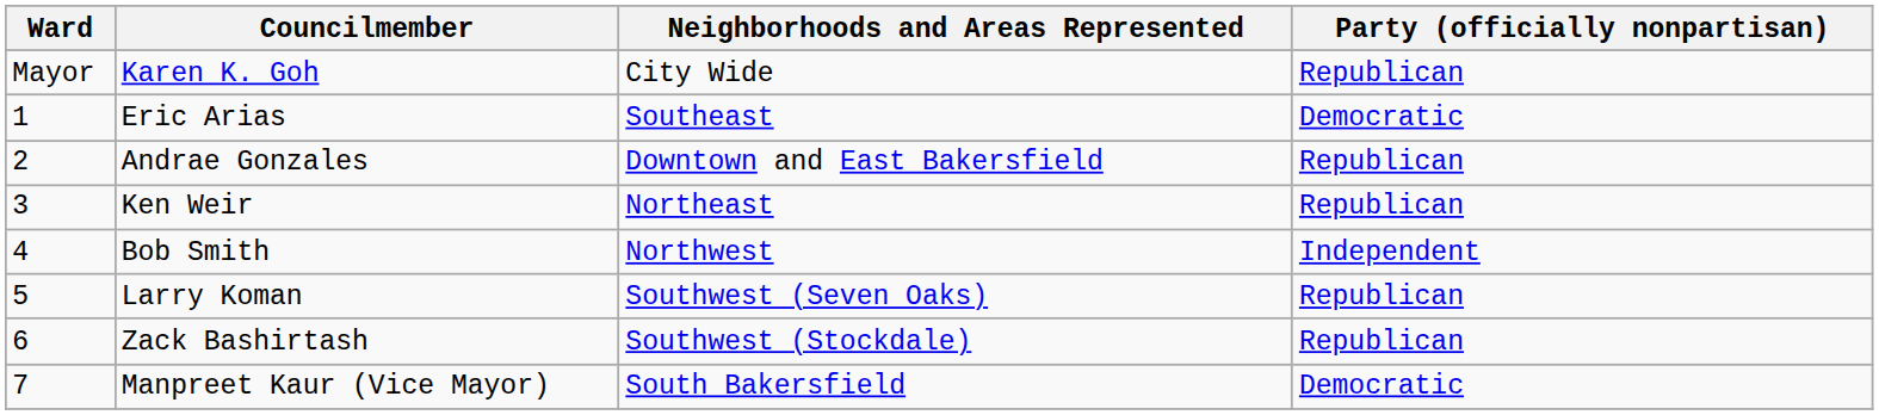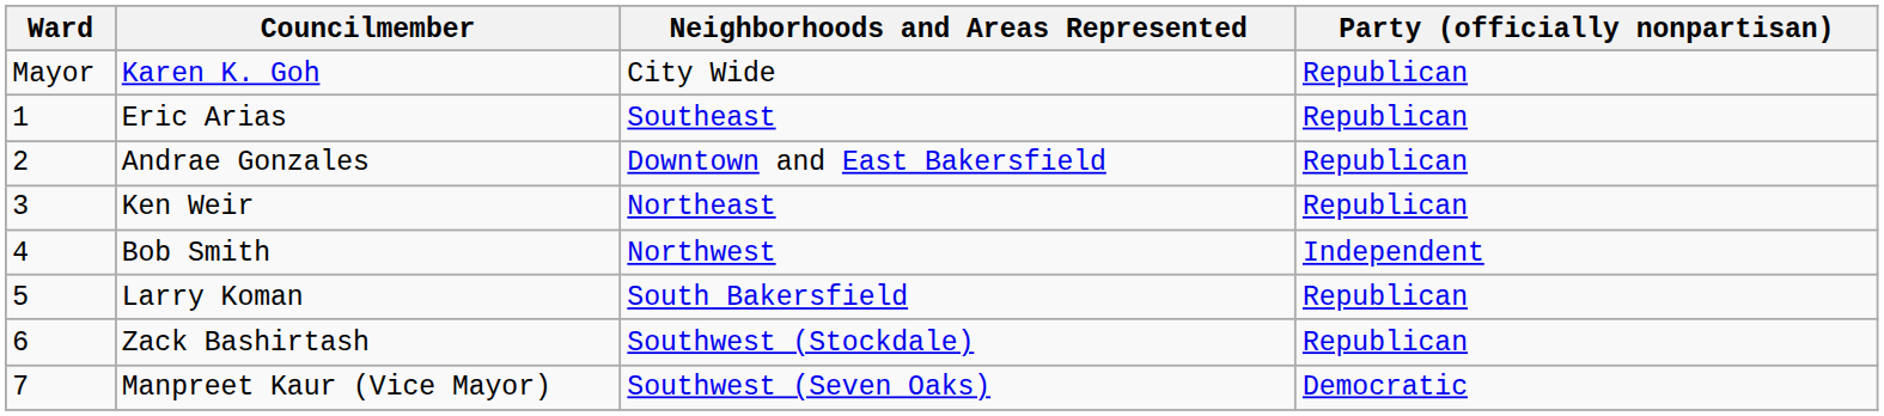 <table class="wikitable" width="70%">
 <tr>
 <th>Ward</th>
 <th>Councilmember</th>
 <th>Neighborhoods and Areas Represented</th>
 <th>Party (officially nonpartisan)</th>
 </tr>
 <tr>
 <td>Mayor</td>
 <td><a href='#'>Karen K. Goh</a></td>
 <td>City Wide</td>
 <td><a href='#'>Republican</a></td>
 </tr>
 <tr>
 <td>1</td>
 <td>Eric Arias</td>
 <td><a href='#'>Southeast</a></td>
-<td><a href='#'>Democratic</a></td>
+<td><a href='#'>Republican</a></td>
 </tr>
 <tr>
 <td>2</td>
 <td>Andrae Gonzales</td>
 <td><a href='#'>Downtown</a> and <a href='#'>East Bakersfield</a></td>
 <td><a href='#'>Republican</a></td>
 </tr>
 <tr>
 <td>3</td>
 <td>Ken Weir</td>
 <td><a href='#'>Northeast</a></td>
 <td><a href='#'>Republican</a></td>
 </tr>
 <tr>
 <td>4</td>
 <td>Bob Smith</td>
 <td><a href='#'>Northwest</a></td>
 <td><a href='#'>Independent</a></td>
 </tr>
 <tr>
 <td>5</td>
 <td>Larry Koman</td>
-<td><a href='#'>Southwest (Seven Oaks)</a></td>
+<td><a href='#'>South Bakersfield</a></td>
 <td><a href='#'>Republican</a></td>
 </tr>
 <tr>
 <td>6</td>
 <td>Zack Bashirtash</td>
 <td><a href='#'>Southwest (Stockdale)</a></td>
 <td><a href='#'>Republican</a></td>
 </tr>
 <tr>
 <td>7</td>
 <td>Manpreet Kaur (Vice Mayor)</td>
-<td><a href='#'>South Bakersfield</a></td>
+<td><a href='#'>Southwest (Seven Oaks)</a></td>
 <td><a href='#'>Democratic</a></td>
 </tr>
 </table>
